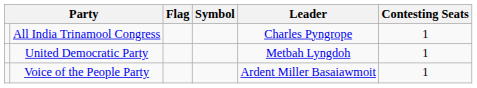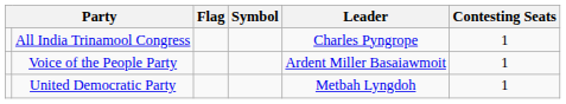 <table class="wikitable" style="text-align:center">
 <tr>
 <th colspan="2">Party</th>
 <th>Flag</th>
 <th>Symbol</th>
 <th>Leader</th>
 <th>Contesting Seats</th>
 </tr>
 <tr>
 <td></td>
 <td><a href='#'>All India Trinamool Congress</a></td>
 <td></td>
 <td></td>
 <td><a href='#'>Charles Pyngrope</a></td>
 <td>1</td>
 </tr>
 <tr>
 <td></td>
+<td><a href='#'>Voice of the People Party</a></td>
+<td></td>
+<td></td>
+<td><a href='#'>Ardent Miller Basaiawmoit</a></td>
+<td>1</td>
+</tr>
+<tr>
+<td></td>
 <td><a href='#'>United Democratic Party</a></td>
 <td></td>
 <td></td>
 <td><a href='#'>Metbah Lyngdoh</a></td>
 <td>1</td>
 </tr>
-<tr>
-<td></td>
-<td><a href='#'>Voice of the People Party</a></td>
-<td></td>
-<td></td>
-<td><a href='#'>Ardent Miller Basaiawmoit</a></td>
-<td>1</td>
-</tr>
 </table>
